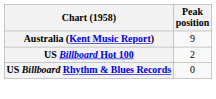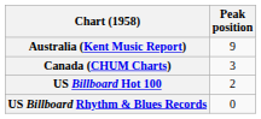 <table class="wikitable sortable plainrowheaders">
 <tr>
 <th scope="col">Chart (1958)</th>
 <th scope="col">Peak<br>position</th>
 </tr>
 <tr>
 <th scope="row">Australia (<a href='#'>Kent Music Report</a>)</th>
 <td align="center">9</td>
 </tr>
 <tr>
+<th scope="row">Canada (<a href='#'>CHUM Charts</a>)</th>
+<td align="center">3</td>
+</tr>
+<tr>
 <th scope="row">US <a href='#'><em>Billboard</em> Hot 100</a></th>
 <td align="center">2</td>
 </tr>
 <tr>
 <th scope="row">US <em>Billboard</em> <a href='#'>Rhythm & Blues Records</a></th>
 <td align="center">0</td>
 </tr>
 </table>
